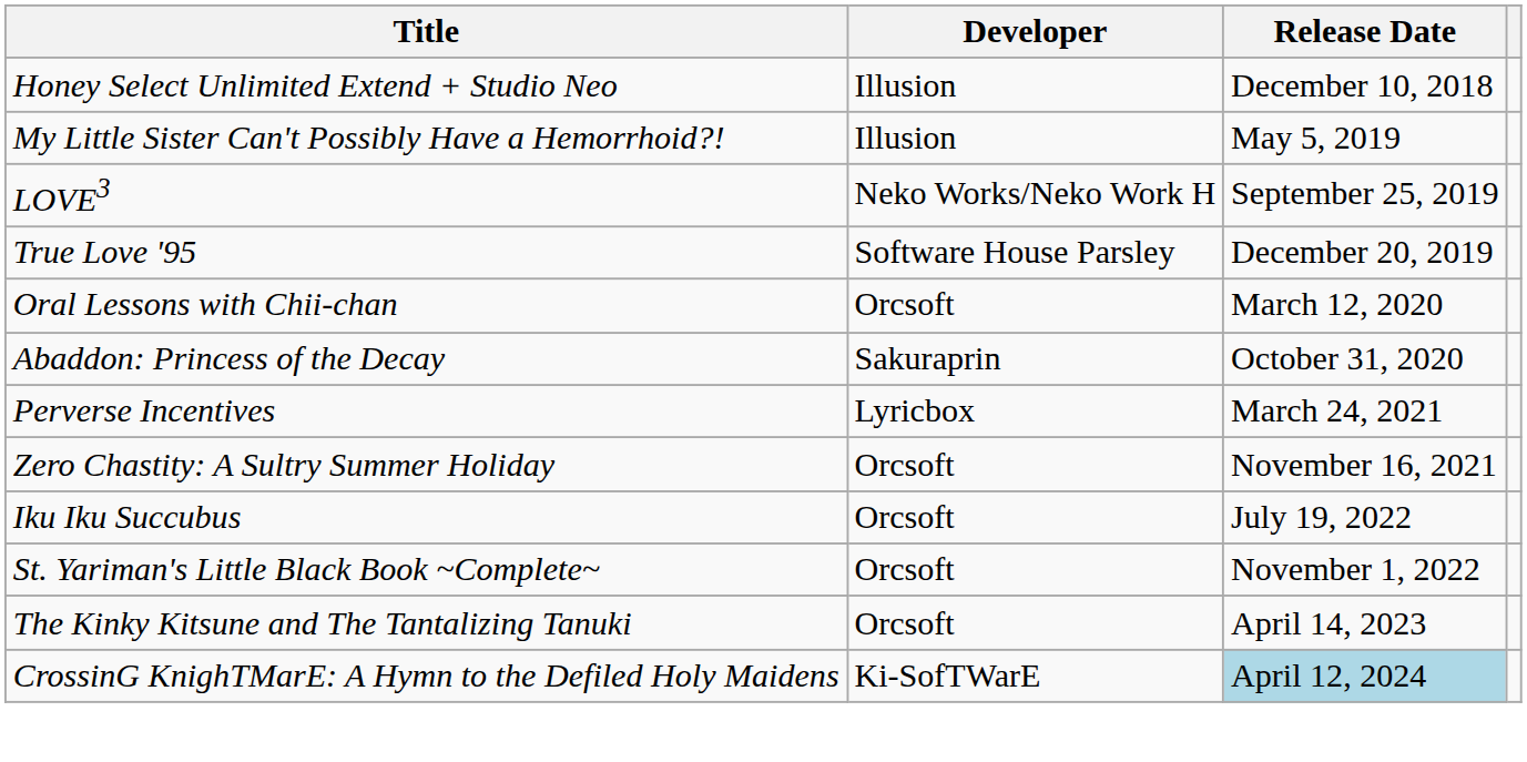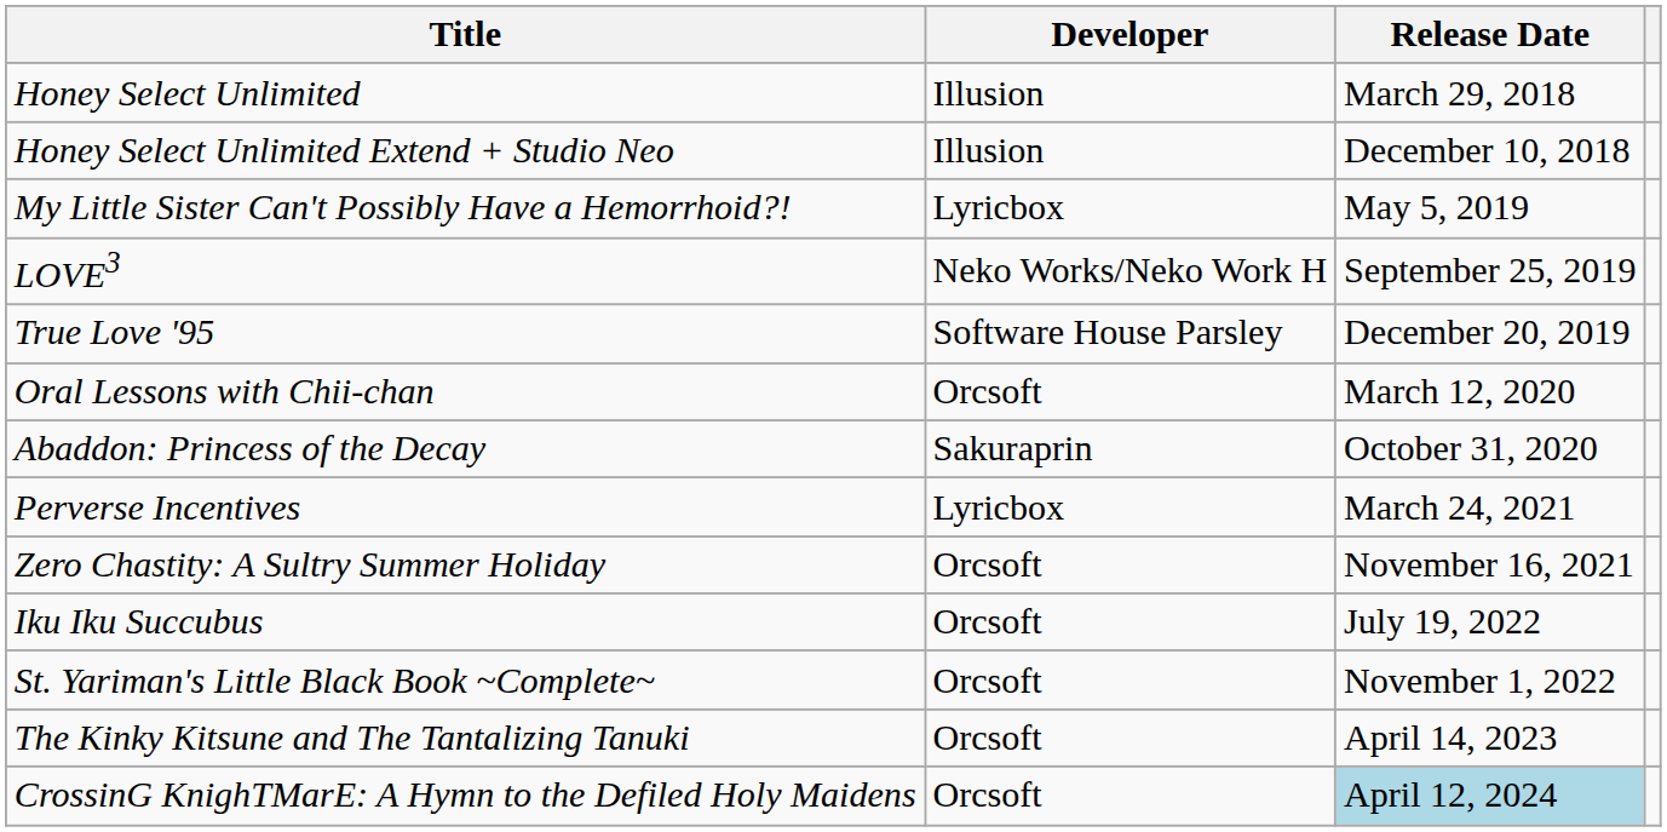 <table class="wikitable sortable">
 <tr>
 <th scope="col">Title</th>
 <th scope="col">Developer</th>
 <th scope="col">Release Date</th>
 <th scope="col" class="unsortable"></th>
+</tr>
+<tr>
+<td><em>Honey Select Unlimited</em></td>
+<td>Illusion</td>
+<td>March 29, 2018</td>
+<td></td>
 </tr>
 <tr>
 <td><em>Honey Select Unlimited Extend + Studio Neo</em></td>
 <td>Illusion</td>
 <td>December 10, 2018</td>
 <td></td>
 </tr>
 <tr>
 <td><em>My Little Sister Can't Possibly Have a Hemorrhoid?!</em></td>
-<td>Illusion</td>
+<td>Lyricbox</td>
 <td>May 5, 2019</td>
 <td></td>
 </tr>
 <tr>
 <td><em>LOVE<sup>3</sup></em></td>
 <td>Neko Works/Neko Work H</td>
 <td>September 25, 2019</td>
 <td></td>
 </tr>
 <tr>
 <td><em>True Love '95</em></td>
 <td>Software House Parsley</td>
 <td>December 20, 2019</td>
 <td></td>
 </tr>
 <tr>
 <td><em>Oral Lessons with Chii-chan</em></td>
 <td>Orcsoft</td>
 <td>March 12, 2020</td>
 <td></td>
 </tr>
 <tr>
 <td><em>Abaddon: Princess of the Decay</em></td>
 <td>Sakuraprin</td>
 <td>October 31, 2020</td>
 <td></td>
 </tr>
 <tr>
 <td><em>Perverse Incentives</em></td>
 <td>Lyricbox</td>
 <td>March 24, 2021</td>
 <td></td>
 </tr>
 <tr>
 <td><em>Zero Chastity: A Sultry Summer Holiday</em></td>
 <td>Orcsoft</td>
 <td>November 16, 2021</td>
 <td></td>
 </tr>
 <tr>
 <td><em>Iku Iku Succubus</em></td>
 <td>Orcsoft</td>
 <td>July 19, 2022</td>
 <td></td>
 </tr>
 <tr>
 <td><em>St. Yariman's Little Black Book ~Complete~</em></td>
 <td>Orcsoft</td>
 <td>November 1, 2022</td>
 <td></td>
 </tr>
 <tr>
 <td><em>The Kinky Kitsune and The Tantalizing Tanuki</em></td>
 <td>Orcsoft</td>
 <td>April 14, 2023</td>
 <td></td>
 </tr>
 <tr>
 <td><em>CrossinG KnighTMarE: A Hymn to the Defiled Holy Maidens</em></td>
-<td>Ki-SofTWarE</td>
+<td>Orcsoft</td>
 <td style="background: lightblue;">April 12, 2024</td>
 <td></td>
 </tr>
 </table>
